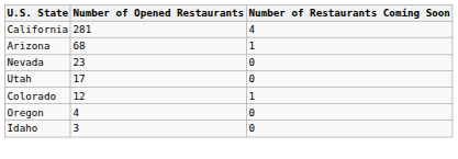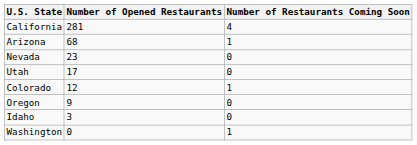 <table class="wikitable">
 <tr>
 <th>U.S. State</th>
 <th>Number of Opened Restaurants</th>
 <th>Number of Restaurants Coming Soon</th>
 </tr>
 <tr>
 <td>California</td>
 <td>281</td>
 <td>4</td>
 </tr>
 <tr>
 <td>Arizona</td>
 <td>68</td>
 <td>1</td>
 </tr>
 <tr>
 <td>Nevada</td>
 <td>23</td>
 <td>0</td>
 </tr>
 <tr>
 <td>Utah</td>
 <td>17</td>
 <td>0</td>
 </tr>
 <tr>
 <td>Colorado</td>
 <td>12</td>
 <td>1</td>
 </tr>
 <tr>
 <td>Oregon</td>
-<td>4</td>
+<td>9</td>
 <td>0</td>
 </tr>
 <tr>
 <td>Idaho</td>
 <td>3</td>
 <td>0</td>
 </tr>
+<tr>
+<td>Washington</td>
+<td>0</td>
+<td>1</td>
+</tr>
 </table>
